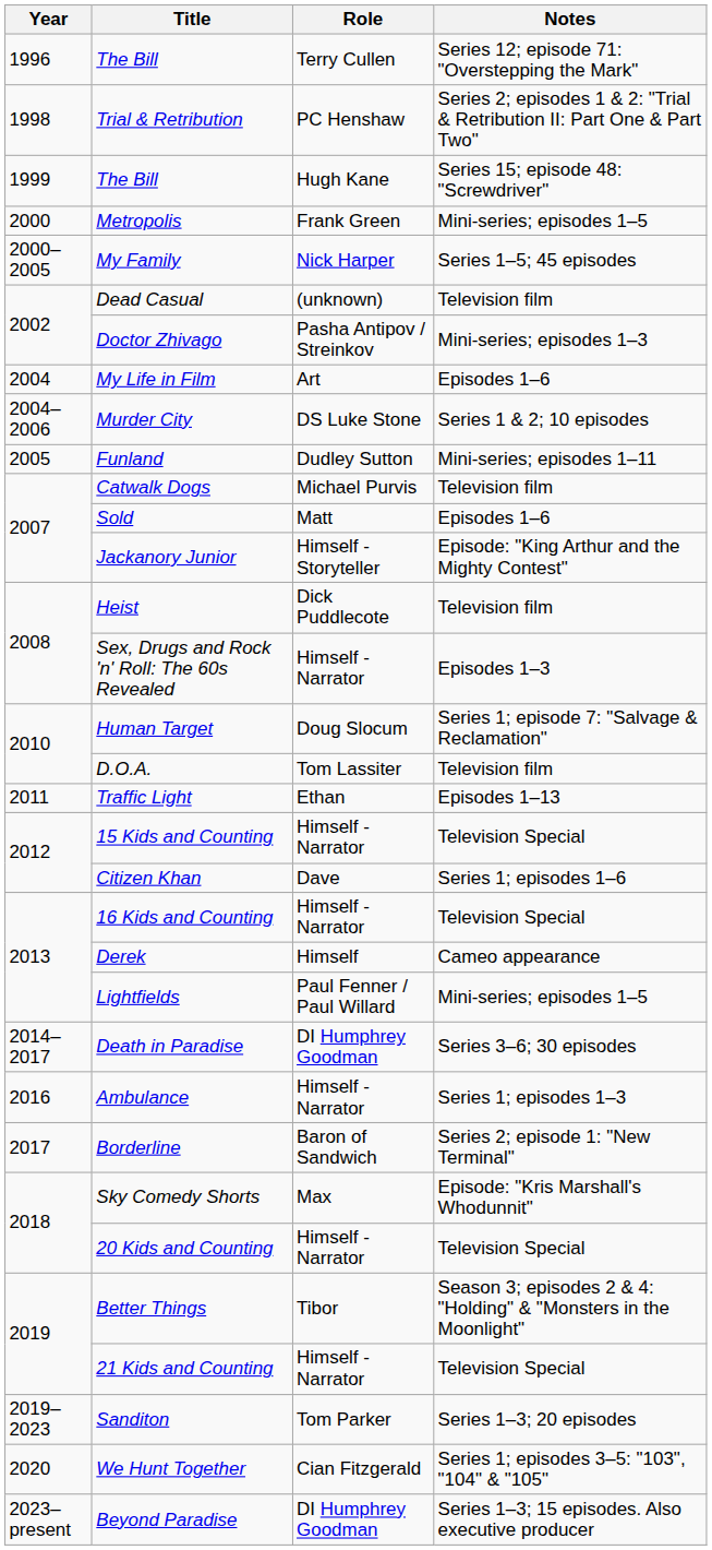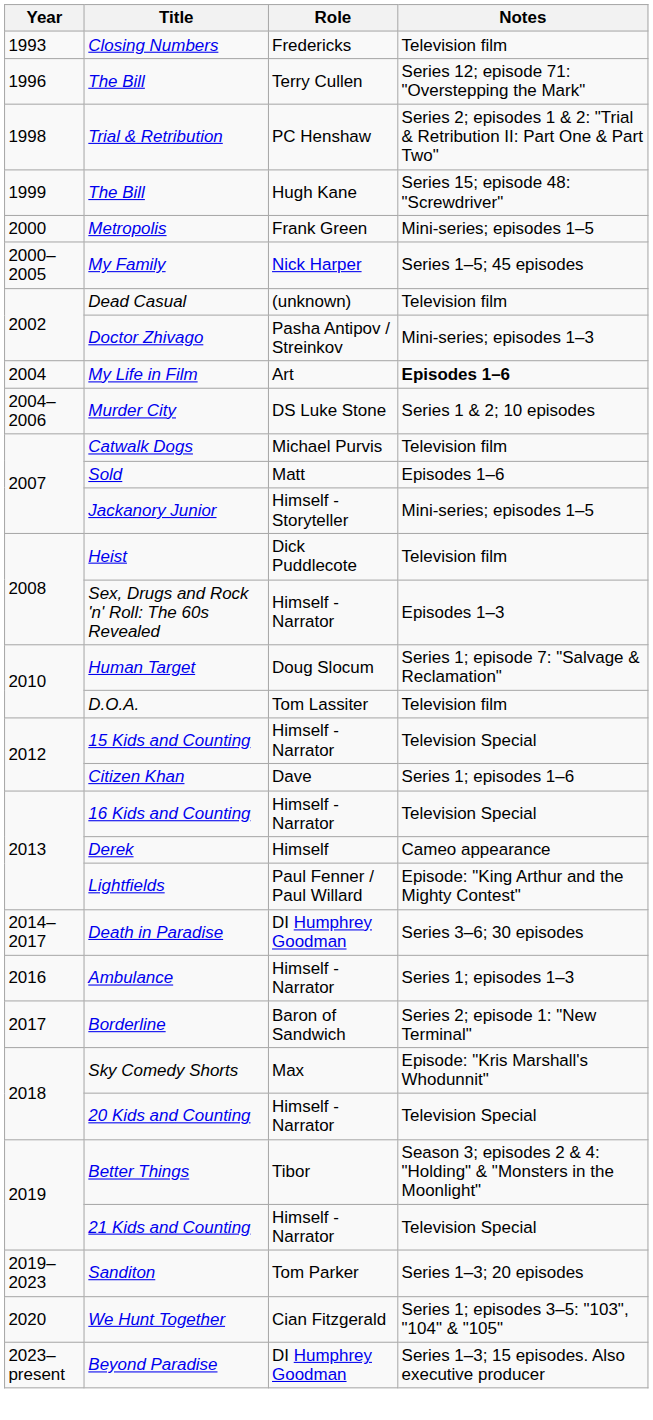 <table class="wikitable sortable">
 <tr>
 <th>Year</th>
 <th>Title</th>
 <th>Role</th>
 <th class="unsortable">Notes</th>
+</tr>
+<tr>
+<td>1993</td>
+<td><em><a href='#'>Closing Numbers</a></em></td>
+<td>Fredericks</td>
+<td>Television film</td>
 </tr>
 <tr>
 <td>1996</td>
 <td><em><a href='#'>The Bill</a></em></td>
 <td>Terry Cullen</td>
 <td>Series 12; episode 71: "Overstepping the Mark"</td>
 </tr>
 <tr>
 <td>1998</td>
 <td><em><a href='#'>Trial & Retribution</a></em></td>
 <td>PC Henshaw</td>
 <td>Series 2; episodes 1 & 2: "Trial & Retribution II: Part One & Part Two"</td>
 </tr>
 <tr>
 <td>1999</td>
 <td><em><a href='#'>The Bill</a></em></td>
 <td>Hugh Kane</td>
 <td>Series 15; episode 48: "Screwdriver"</td>
 </tr>
 <tr>
 <td>2000</td>
 <td><em><a href='#'>Metropolis</a></em></td>
 <td>Frank Green</td>
 <td>Mini-series; episodes 1–5</td>
 </tr>
 <tr>
 <td>2000–2005</td>
 <td><em><a href='#'>My Family</a></em></td>
 <td><a href='#'>Nick Harper</a></td>
 <td>Series 1–5; 45 episodes</td>
 </tr>
 <tr>
 <td rowspan="2">2002</td>
 <td><em>Dead Casual</em></td>
 <td>(unknown)</td>
 <td>Television film</td>
 </tr>
 <tr>
 <td><em><a href='#'>Doctor Zhivago</a></em></td>
 <td>Pasha Antipov / Streinkov</td>
 <td>Mini-series; episodes 1–3</td>
 </tr>
 <tr>
 <td>2004</td>
 <td><em><a href='#'>My Life in Film</a></em></td>
 <td>Art</td>
-<td>Episodes 1–6</td>
+<td><strong>Episodes 1–6</strong></td>
 </tr>
 <tr>
 <td>2004–2006</td>
 <td><em><a href='#'>Murder City</a></em></td>
 <td>DS Luke Stone</td>
 <td>Series 1 & 2; 10 episodes</td>
-</tr>
-<tr>
-<td>2005</td>
-<td><em><a href='#'>Funland</a></em></td>
-<td>Dudley Sutton</td>
-<td>Mini-series; episodes 1–11</td>
 </tr>
 <tr>
 <td rowspan="3">2007</td>
 <td><em><a href='#'>Catwalk Dogs</a></em></td>
 <td>Michael Purvis</td>
 <td>Television film</td>
 </tr>
 <tr>
 <td><em><a href='#'>Sold</a></em></td>
 <td>Matt</td>
 <td>Episodes 1–6</td>
 </tr>
 <tr>
 <td><em><a href='#'>Jackanory Junior</a></em></td>
 <td>Himself - Storyteller</td>
-<td>Episode: "King Arthur and the Mighty Contest"</td>
+<td>Mini-series; episodes 1–5</td>
 </tr>
 <tr>
 <td rowspan="2">2008</td>
 <td><em><a href='#'>Heist</a></em></td>
 <td>Dick Puddlecote</td>
 <td>Television film</td>
 </tr>
 <tr>
 <td><em>Sex, Drugs and Rock 'n' Roll: The 60s Revealed</em></td>
 <td>Himself - Narrator</td>
 <td>Episodes 1–3</td>
 </tr>
 <tr>
 <td rowspan="2">2010</td>
 <td><em><a href='#'>Human Target</a></em></td>
 <td>Doug Slocum</td>
 <td>Series 1; episode 7: "Salvage & Reclamation"</td>
 </tr>
 <tr>
 <td><em>D.O.A.</em></td>
 <td>Tom Lassiter</td>
 <td>Television film</td>
-</tr>
-<tr>
-<td>2011</td>
-<td><em><a href='#'>Traffic Light</a></em></td>
-<td>Ethan</td>
-<td>Episodes 1–13</td>
 </tr>
 <tr>
 <td rowspan="2">2012</td>
 <td><em><a href='#'>15 Kids and Counting</a></em></td>
 <td>Himself - Narrator</td>
 <td>Television Special</td>
 </tr>
 <tr>
 <td><em><a href='#'>Citizen Khan</a></em></td>
 <td>Dave</td>
 <td>Series 1; episodes 1–6</td>
 </tr>
 <tr>
 <td rowspan="3">2013</td>
 <td><em><a href='#'>16 Kids and Counting</a></em></td>
 <td>Himself - Narrator</td>
 <td>Television Special</td>
 </tr>
 <tr>
 <td><em><a href='#'>Derek</a></em></td>
 <td>Himself</td>
 <td>Cameo appearance</td>
 </tr>
 <tr>
 <td><em><a href='#'>Lightfields</a></em></td>
 <td>Paul Fenner / Paul Willard</td>
-<td>Mini-series; episodes 1–5</td>
+<td>Episode: "King Arthur and the Mighty Contest"</td>
 </tr>
 <tr>
 <td>2014–2017</td>
 <td><em><a href='#'>Death in Paradise</a></em></td>
 <td>DI <a href='#'>Humphrey Goodman</a></td>
 <td>Series 3–6; 30 episodes</td>
 </tr>
 <tr>
 <td>2016</td>
 <td><em><a href='#'>Ambulance</a></em></td>
 <td>Himself - Narrator</td>
 <td>Series 1; episodes 1–3</td>
 </tr>
 <tr>
 <td>2017</td>
 <td><em><a href='#'>Borderline</a></em></td>
 <td>Baron of Sandwich</td>
 <td>Series 2; episode 1: "New Terminal"</td>
 </tr>
 <tr>
 <td rowspan="2">2018</td>
 <td><em>Sky Comedy Shorts</em></td>
 <td>Max</td>
 <td>Episode: "Kris Marshall's Whodunnit"</td>
 </tr>
 <tr>
 <td><em><a href='#'>20 Kids and Counting</a></em></td>
 <td>Himself - Narrator</td>
 <td>Television Special</td>
 </tr>
 <tr>
 <td rowspan="2">2019</td>
 <td><em><a href='#'>Better Things</a></em></td>
 <td>Tibor</td>
 <td>Season 3; episodes 2 & 4: "Holding" & "Monsters in the Moonlight"</td>
 </tr>
 <tr>
 <td><em><a href='#'>21 Kids and Counting</a></em></td>
 <td>Himself - Narrator</td>
 <td>Television Special</td>
 </tr>
 <tr>
 <td>2019–2023</td>
 <td><em><a href='#'>Sanditon</a></em></td>
 <td>Tom Parker</td>
 <td>Series 1–3; 20 episodes</td>
 </tr>
 <tr>
 <td>2020</td>
 <td><em><a href='#'>We Hunt Together</a></em></td>
 <td>Cian Fitzgerald</td>
 <td>Series 1; episodes 3–5: "103", "104" & "105"</td>
 </tr>
 <tr>
 <td>2023–present</td>
 <td><em><a href='#'>Beyond Paradise</a></em></td>
 <td>DI <a href='#'>Humphrey Goodman</a></td>
 <td>Series 1–3; 15 episodes. Also executive producer</td>
 </tr>
 </table>
